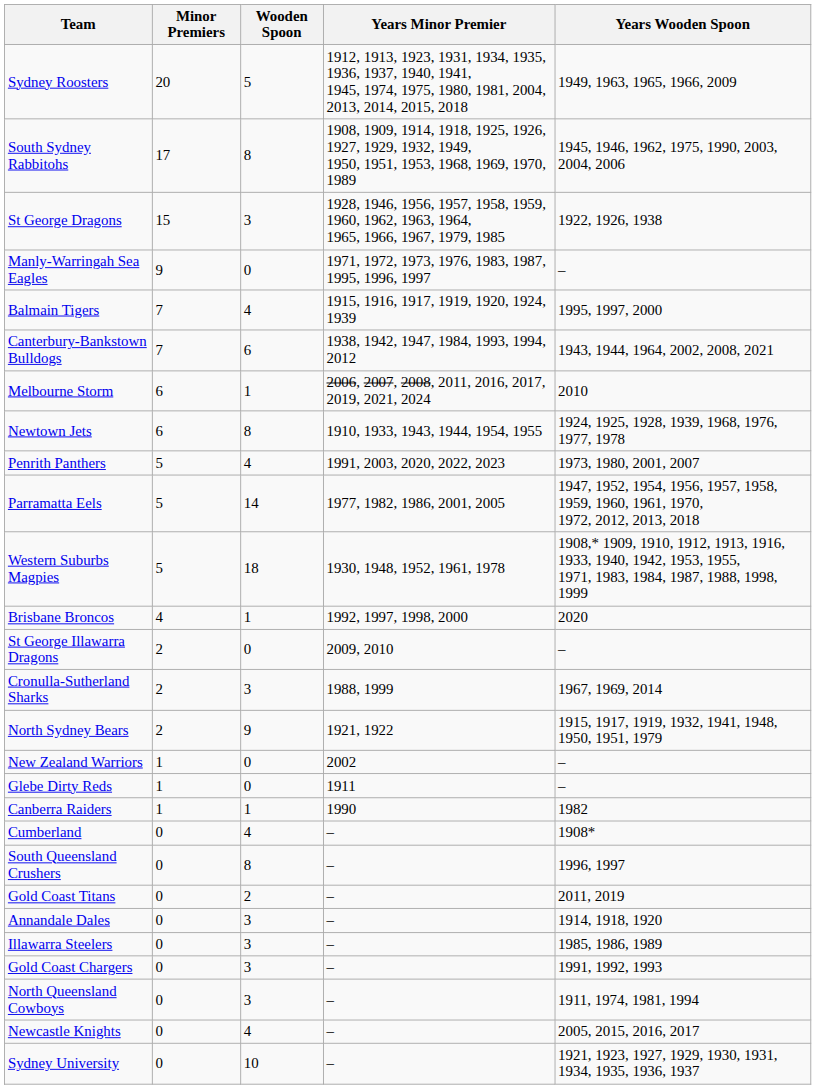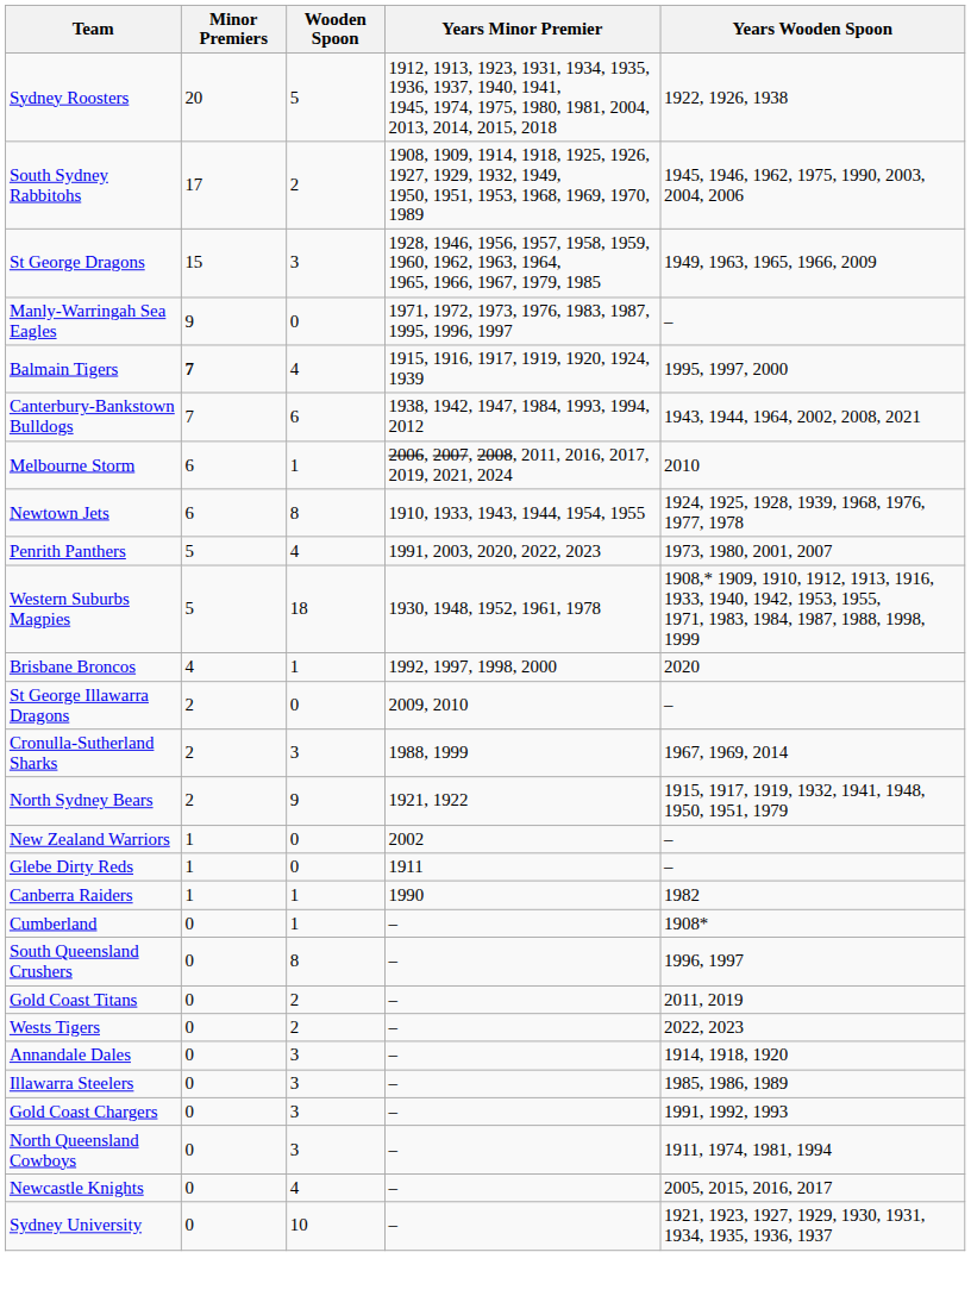 <table class="wikitable sortable">
 <tr>
 <th>Team</th>
 <th>Minor Premiers</th>
 <th>Wooden Spoon</th>
 <th>Years Minor Premier</th>
 <th>Years Wooden Spoon</th>
 </tr>
 <tr>
 <td> <a href='#'>Sydney Roosters</a></td>
 <td>20</td>
 <td>5</td>
 <td>1912, 1913, 1923, 1931, 1934, 1935, 1936, 1937, 1940, 1941,<br>1945, 1974, 1975, 1980, 1981, 2004, 2013, 2014, 2015, 2018</td>
-<td>1949, 1963, 1965, 1966, 2009</td>
+<td>1922, 1926, 1938</td>
 </tr>
 <tr>
 <td> <a href='#'>South Sydney Rabbitohs</a></td>
 <td>17</td>
-<td>8</td>
+<td>2</td>
 <td>1908, 1909, 1914, 1918, 1925, 1926, 1927, 1929, 1932, 1949,<br>1950, 1951, 1953, 1968, 1969, 1970, 1989</td>
 <td>1945, 1946, 1962, 1975, 1990, 2003, 2004, 2006</td>
 </tr>
 <tr>
 <td> <a href='#'>St George Dragons</a></td>
 <td>15</td>
 <td>3</td>
 <td>1928, 1946, 1956, 1957, 1958, 1959, 1960, 1962, 1963, 1964,<br>1965, 1966, 1967, 1979, 1985</td>
-<td>1922, 1926, 1938</td>
+<td>1949, 1963, 1965, 1966, 2009</td>
 </tr>
 <tr>
 <td> <a href='#'>Manly-Warringah Sea Eagles</a></td>
 <td>9</td>
 <td>0</td>
 <td>1971, 1972, 1973, 1976, 1983, 1987, 1995, 1996, 1997</td>
 <td>–</td>
 </tr>
 <tr>
 <td> <a href='#'>Balmain Tigers</a></td>
-<td>7</td>
+<td><strong>7</strong></td>
 <td>4</td>
 <td>1915, 1916, 1917, 1919, 1920, 1924, 1939</td>
 <td>1995, 1997, 2000</td>
 </tr>
 <tr>
 <td> <a href='#'>Canterbury-Bankstown Bulldogs</a></td>
 <td>7</td>
 <td>6</td>
 <td>1938, 1942, 1947, 1984, 1993, 1994, 2012</td>
 <td>1943, 1944, 1964, 2002, 2008, 2021</td>
 </tr>
 <tr>
 <td> <a href='#'>Melbourne Storm</a></td>
 <td>6</td>
 <td>1</td>
 <td><s>2006</s>, <s>2007</s>, <s>2008</s>, 2011, 2016, 2017, 2019, 2021, 2024</td>
 <td>2010</td>
 </tr>
 <tr>
 <td> <a href='#'>Newtown Jets</a></td>
 <td>6</td>
 <td>8</td>
 <td>1910, 1933, 1943, 1944, 1954, 1955</td>
 <td>1924, 1925, 1928, 1939, 1968, 1976, 1977, 1978</td>
 </tr>
 <tr>
 <td> <a href='#'>Penrith Panthers</a></td>
 <td>5</td>
 <td>4</td>
 <td>1991, 2003, 2020, 2022, 2023</td>
 <td>1973, 1980, 2001, 2007</td>
-</tr>
-<tr>
-<td> <a href='#'>Parramatta Eels</a></td>
-<td>5</td>
-<td>14</td>
-<td>1977, 1982, 1986, 2001, 2005</td>
-<td>1947, 1952, 1954, 1956, 1957, 1958, 1959, 1960, 1961, 1970,<br>1972, 2012, 2013, 2018</td>
 </tr>
 <tr>
 <td> <a href='#'>Western Suburbs Magpies</a></td>
 <td>5</td>
 <td>18</td>
 <td>1930, 1948, 1952, 1961, 1978</td>
 <td>1908,* 1909, 1910, 1912, 1913, 1916, 1933, 1940, 1942, 1953, 1955,<br>1971, 1983, 1984, 1987, 1988, 1998, 1999</td>
 </tr>
 <tr>
 <td> <a href='#'>Brisbane Broncos</a></td>
 <td>4</td>
 <td>1</td>
 <td>1992, 1997, 1998, 2000</td>
 <td>2020</td>
 </tr>
 <tr>
 <td> <a href='#'>St George Illawarra Dragons</a></td>
 <td>2</td>
 <td>0</td>
 <td>2009, 2010</td>
 <td>–</td>
 </tr>
 <tr>
 <td> <a href='#'>Cronulla-Sutherland Sharks</a></td>
 <td>2</td>
 <td>3</td>
 <td>1988, 1999</td>
 <td>1967, 1969, 2014</td>
 </tr>
 <tr>
 <td> <a href='#'>North Sydney Bears</a></td>
 <td>2</td>
 <td>9</td>
 <td>1921, 1922</td>
 <td>1915, 1917, 1919, 1932, 1941, 1948, 1950, 1951, 1979</td>
 </tr>
 <tr>
 <td> <a href='#'>New Zealand Warriors</a></td>
 <td>1</td>
 <td>0</td>
 <td>2002</td>
 <td>–</td>
 </tr>
 <tr>
 <td> <a href='#'>Glebe Dirty Reds</a></td>
 <td>1</td>
 <td>0</td>
 <td>1911</td>
 <td>–</td>
 </tr>
 <tr>
 <td> <a href='#'>Canberra Raiders</a></td>
 <td>1</td>
 <td>1</td>
 <td>1990</td>
 <td>1982</td>
 </tr>
 <tr>
 <td> <a href='#'>Cumberland</a></td>
 <td>0</td>
-<td>4</td>
+<td>1</td>
 <td>–</td>
 <td>1908*</td>
 </tr>
 <tr>
 <td> <a href='#'>South Queensland Crushers</a></td>
 <td>0</td>
 <td>8</td>
 <td>–</td>
 <td>1996, 1997</td>
 </tr>
 <tr>
 <td> <a href='#'>Gold Coast Titans</a></td>
 <td>0</td>
 <td>2</td>
 <td>–</td>
 <td>2011, 2019</td>
+</tr>
+<tr>
+<td>  <a href='#'>Wests Tigers</a></td>
+<td>0</td>
+<td>2</td>
+<td>–</td>
+<td>2022, 2023</td>
 </tr>
 <tr>
 <td> <a href='#'>Annandale Dales</a></td>
 <td>0</td>
 <td>3</td>
 <td>–</td>
 <td>1914, 1918, 1920</td>
 </tr>
 <tr>
 <td> <a href='#'>Illawarra Steelers</a></td>
 <td>0</td>
 <td>3</td>
 <td>–</td>
 <td>1985, 1986, 1989</td>
 </tr>
 <tr>
 <td> <a href='#'>Gold Coast Chargers</a></td>
 <td>0</td>
 <td>3</td>
 <td>–</td>
 <td>1991, 1992, 1993</td>
 </tr>
 <tr>
 <td> <a href='#'>North Queensland Cowboys</a></td>
 <td>0</td>
 <td>3</td>
 <td>–</td>
 <td>1911, 1974, 1981, 1994</td>
 </tr>
 <tr>
 <td> <a href='#'>Newcastle Knights</a></td>
 <td>0</td>
 <td>4</td>
 <td>–</td>
 <td>2005, 2015, 2016, 2017</td>
 </tr>
 <tr>
 <td> <a href='#'>Sydney University</a></td>
 <td>0</td>
 <td>10</td>
 <td>–</td>
 <td>1921, 1923, 1927, 1929, 1930, 1931, 1934, 1935, 1936, 1937</td>
 </tr>
 </table>
